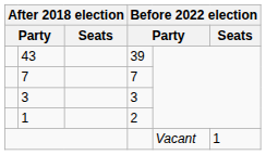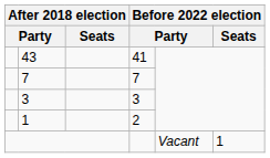 <table class="wikitable">
 <tr>
 <th colspan="3">After 2018 election</th>
 <th colspan="3">Before 2022 election</th>
 </tr>
 <tr>
 <th colspan="2">Party</th>
 <th>Seats</th>
 <th colspan="2">Party</th>
 <th>Seats</th>
 </tr>
 <tr>
 <td></td>
 <td>43</td>
 <td></td>
-<td>39</td>
+<td>41</td>
 </tr>
 <tr>
 <td></td>
 <td>7</td>
 <td></td>
 <td>7</td>
 </tr>
 <tr>
 <td></td>
 <td>3</td>
 <td></td>
 <td>3</td>
 </tr>
 <tr>
 <td></td>
 <td>1</td>
 <td></td>
 <td>2</td>
 </tr>
 <tr>
 <td colspan = 3></td>
 <td></td>
 <td><em>Vacant</em></td>
 <td>1</td>
 </tr>
 </table>
